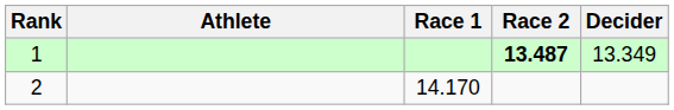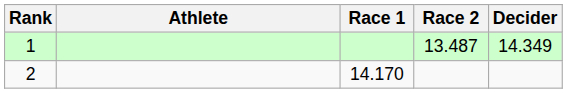 <table class=wikitable style="text-align:center">
 <tr>
 <th width=40>Rank</th>
 <th width=250>Athlete</th>
 <th width=60>Race 1</th>
 <th width=60>Race 2</th>
 <th width=60>Decider</th>
 </tr>
 <tr bgcolor=ccffcc>
 <td>1</td>
 <td align=left></td>
 <td></td>
-<td><strong>13.487</strong></td>
-<td>13.349</td>
+<td>13.487</td>
+<td>14.349</td>
 </tr>
 <tr>
 <td>2</td>
 <td align=left></td>
 <td>14.170</td>
 <td></td>
 <td></td>
 </tr>
 </table>
